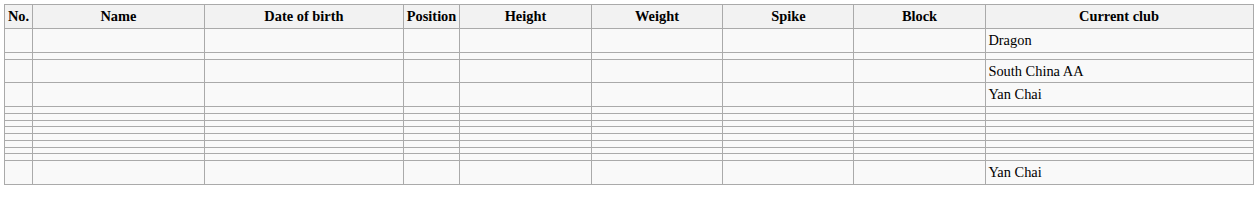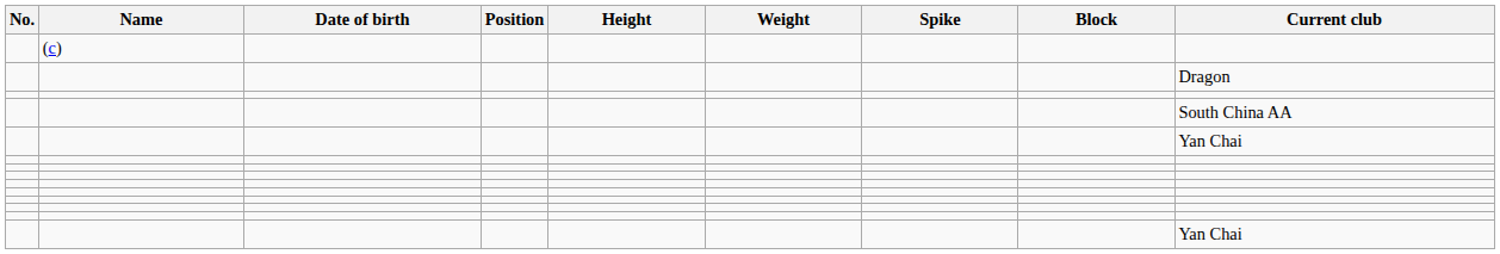 <table class="wikitable sortable" style="font-size:90%; text-align:center;">
 <tr>
 <th>No.</th>
 <th style="width:12em">Name</th>
 <th style="width:14em">Date of birth</th>
 <th style="width:3em">Position</th>
 <th style="width:9em">Height</th>
 <th style="width:9em">Weight</th>
 <th style="width:9em">Spike</th>
 <th style="width:9em">Block</th>
 <th style="width:19em">Current club</th>
+</tr>
+<tr>
+<td></td>
+<td style="text-align:left;"> (<a href='#'>c</a>)</td>
+<td style="text-align:right;"></td>
+<td></td>
+<td></td>
+<td></td>
+<td></td>
+<td></td>
+<td style="text-align:left;"></td>
 </tr>
 <tr>
 <td></td>
 <td style="text-align:left;"></td>
 <td style="text-align:right;"></td>
 <td></td>
 <td></td>
 <td></td>
 <td></td>
 <td></td>
 <td style="text-align:left;"> Dragon</td>
 </tr>
 <tr>
 <td></td>
 <td style="text-align:left;"></td>
 <td style="text-align:right;"></td>
 <td></td>
 <td></td>
 <td></td>
 <td></td>
 <td></td>
 <td style="text-align:left;"></td>
 </tr>
 <tr>
 <td></td>
 <td style="text-align:left;"></td>
 <td style="text-align:right;"></td>
 <td></td>
 <td></td>
 <td></td>
 <td></td>
 <td></td>
 <td style="text-align:left;"> South China AA</td>
 </tr>
 <tr>
 <td></td>
 <td style="text-align:left;"></td>
 <td style="text-align:right;"></td>
 <td></td>
 <td></td>
 <td></td>
 <td></td>
 <td></td>
 <td style="text-align:left;"> Yan Chai</td>
 </tr>
 <tr>
 <td></td>
 <td style="text-align:left;"></td>
 <td style="text-align:right;"></td>
 <td></td>
 <td></td>
 <td></td>
 <td></td>
 <td></td>
 <td style="text-align:left;"></td>
 </tr>
 <tr>
 <td></td>
 <td style="text-align:left;"></td>
 <td style="text-align:right;"></td>
 <td></td>
 <td></td>
 <td></td>
 <td></td>
 <td></td>
 <td style="text-align:left;"></td>
 </tr>
 <tr>
 <td></td>
 <td style="text-align:left;"></td>
 <td style="text-align:right;"></td>
 <td></td>
 <td></td>
 <td></td>
 <td></td>
 <td></td>
 <td style="text-align:left;"></td>
 </tr>
 <tr>
 <td></td>
 <td style="text-align:left;"></td>
 <td style="text-align:right;"></td>
 <td></td>
 <td></td>
 <td></td>
 <td></td>
 <td></td>
 <td style="text-align:left;"></td>
 </tr>
 <tr>
 <td></td>
 <td style="text-align:left;"></td>
 <td style="text-align:right;"></td>
 <td></td>
 <td></td>
 <td></td>
 <td></td>
 <td></td>
 <td style="text-align:left;"></td>
 </tr>
 <tr>
 <td></td>
 <td style="text-align:left;"></td>
 <td style="text-align:right;"></td>
 <td></td>
 <td></td>
 <td></td>
 <td></td>
 <td></td>
 <td style="text-align:left;"></td>
 </tr>
 <tr>
 <td></td>
 <td style="text-align:left;"></td>
 <td style="text-align:right;"></td>
 <td></td>
 <td></td>
 <td></td>
 <td></td>
 <td></td>
 <td style="text-align:left;"></td>
 </tr>
 <tr>
 <td></td>
 <td style="text-align:left;"></td>
 <td style="text-align:right;"></td>
 <td></td>
 <td></td>
 <td></td>
 <td></td>
 <td></td>
 <td style="text-align:left;"></td>
 </tr>
 <tr>
 <td></td>
 <td style="text-align:left;"></td>
 <td style="text-align:right;"></td>
 <td></td>
 <td></td>
 <td></td>
 <td></td>
 <td></td>
 <td style="text-align:left;"> Yan Chai</td>
 </tr>
 </table>
